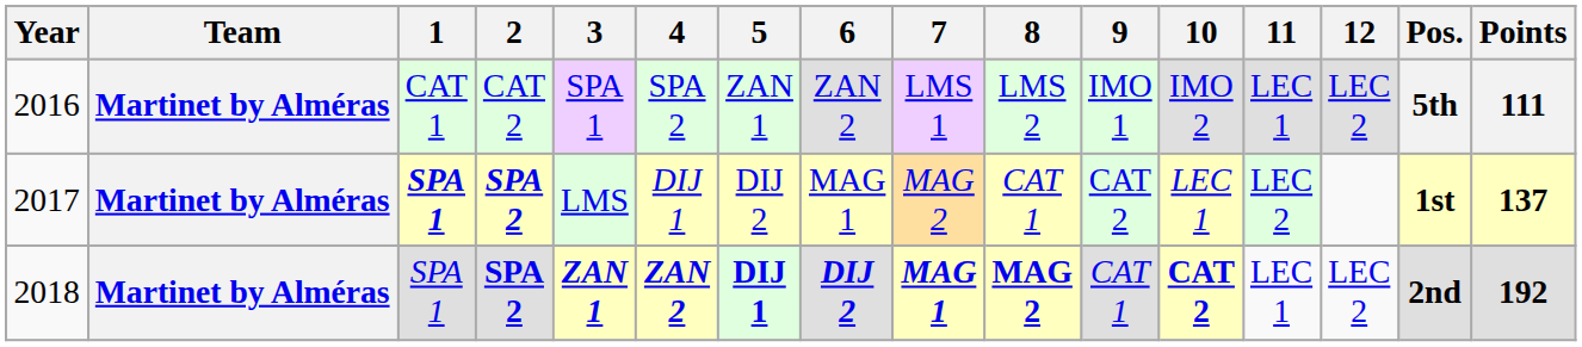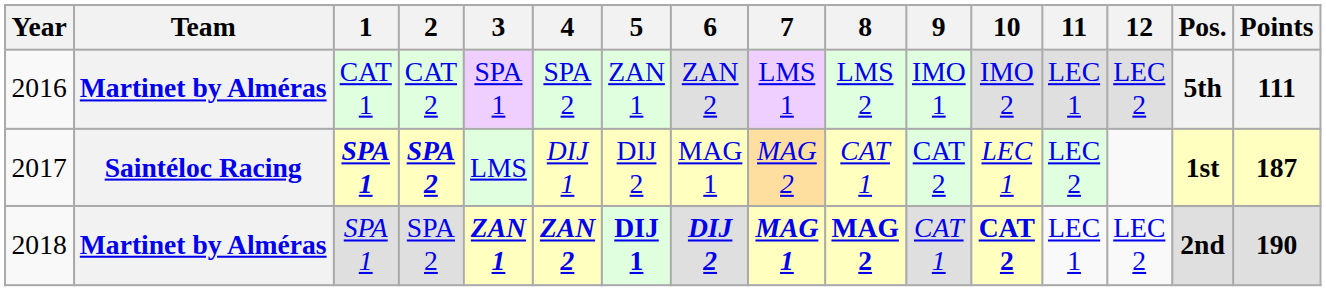 <table class="wikitable" border="1" style="text-align:center; font-size:85%;">
 <tr>
 <th>Year</th>
 <th>Team</th>
 <th>1</th>
 <th>2</th>
 <th>3</th>
 <th>4</th>
 <th>5</th>
 <th>6</th>
 <th>7</th>
 <th>8</th>
 <th>9</th>
 <th>10</th>
 <th>11</th>
 <th>12</th>
 <th>Pos.</th>
 <th>Points</th>
 </tr>
 <tr>
 <td>2016</td>
 <th nowrap><a href='#'>Martinet by Alméras</a></th>
 <td style="background:#DFFFDF;"><a href='#'>CAT<br>1</a><br></td>
 <td style="background:#DFFFDF;"><a href='#'>CAT<br>2</a><br></td>
 <td style="background:#EFCFFF;"><a href='#'>SPA<br>1</a><br></td>
 <td style="background:#DFFFDF;"><a href='#'>SPA<br>2</a><br></td>
 <td style="background:#DFFFDF;"><a href='#'>ZAN<br>1</a><br></td>
 <td style="background:#DFDFDF;"><a href='#'>ZAN<br>2</a><br></td>
 <td style="background:#EFCFFF;"><a href='#'>LMS<br>1</a><br></td>
 <td style="background:#DFFFDF;"><a href='#'>LMS<br>2</a><br></td>
 <td style="background:#DFFFDF;"><a href='#'>IMO<br>1</a><br></td>
 <td style="background:#DFDFDF;"><a href='#'>IMO<br>2</a><br></td>
 <td style="background:#DFDFDF;"><a href='#'>LEC<br>1</a><br></td>
 <td style="background:#DFDFDF;"><a href='#'>LEC<br>2</a><br></td>
 <th>5th</th>
 <th>111</th>
 </tr>
 <tr>
 <td>2017</td>
-<th nowrap><a href='#'>Martinet by Alméras</a></th>
+<th nowrap><a href='#'>Saintéloc Racing</a></th>
 <td style="background:#FFFFBF;"><strong><em><a href='#'>SPA<br>1</a></em></strong><br></td>
 <td style="background:#FFFFBF;"><strong><em><a href='#'>SPA<br>2</a></em><br></strong></td>
 <td style="background:#DFFFDF;"><a href='#'>LMS</a><br></td>
 <td style="background:#FFFFBF;"><em><a href='#'>DIJ<br>1</a></em><br></td>
 <td style="background:#FFFFBF;"><a href='#'>DIJ<br>2</a><br></td>
 <td style="background:#FFFFBF;"><a href='#'>MAG<br>1</a><br></td>
 <td style="background:#FFDF9F;"><em><a href='#'>MAG<br>2</a></em><br></td>
 <td style="background:#FFFFBF;"><em><a href='#'>CAT<br>1</a></em><br></td>
 <td style="background:#DFFFDF;"><a href='#'>CAT<br>2</a><br></td>
 <td style="background:#FFFFBF;"><em><a href='#'>LEC<br>1</a></em><br></td>
 <td style="background:#DFFFDF;"><a href='#'>LEC<br>2</a><br></td>
 <td></td>
 <th style="background:#FFFFBF;">1st</th>
-<th style="background:#FFFFBF;">137</th>
+<th style="background:#FFFFBF;">187</th>
 </tr>
 <tr>
 <td>2018</td>
 <th nowrap><a href='#'>Martinet by Alméras</a></th>
 <td style="background:#DFDFDF;"><em><a href='#'>SPA<br>1</a></em><br></td>
-<td style="background:#DFDFDF;"><strong><a href='#'>SPA<br>2</a><br></strong></td>
+<td style="background:#DFDFDF;"><a href='#'>SPA<br>2</a><br></td>
 <td style="background:#FFFFBF;"><strong><em><a href='#'>ZAN<br>1</a></em></strong><br></td>
 <td style="background:#FFFFBF;"><strong><em><a href='#'>ZAN<br>2</a></em></strong><br></td>
 <td style="background:#DFFFDF;"><strong><a href='#'>DIJ<br>1</a></strong><br></td>
 <td style="background:#DFDFDF;"><strong><em><a href='#'>DIJ<br>2</a></em></strong><br></td>
 <td style="background:#FFFFBF;"><strong><em><a href='#'>MAG<br>1</a></em></strong><br></td>
 <td style="background:#FFFFBF;"><strong><a href='#'>MAG<br>2</a></strong><br></td>
 <td style="background:#DFDFDF;"><em><a href='#'>CAT<br>1</a></em><br></td>
 <td style="background:#FFFFBF;"><strong><a href='#'>CAT<br>2</a></strong><br></td>
 <td style="background:#;"><a href='#'>LEC<br>1</a></td>
 <td style="background:#;"><a href='#'>LEC<br>2</a></td>
 <th style="background:#DFDFDF;">2nd</th>
-<th style="background:#DFDFDF;">192</th>
+<th style="background:#DFDFDF;">190</th>
 </tr>
 </table>
